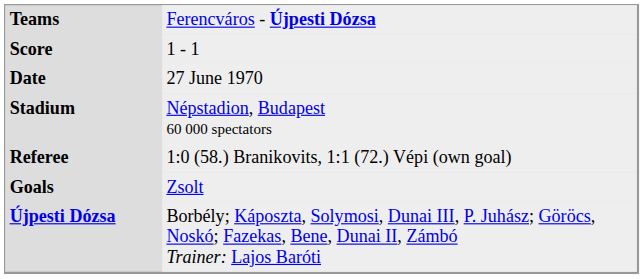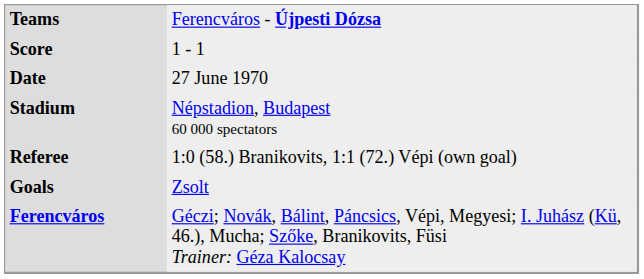 <table width="90%" align="left" cellpadding="4" cellspacing="0"  style="margin: 0 0 0 0; border: 1px solid #999; border-right-width: 2px; border-bottom-width: 2px; background-color: #DDDDDD">
 <tr>
 <td width="150" valign="top"><strong>Teams</strong></td>
 <td width="500" bgcolor=#EEEEEE><a href='#'>Ferencváros</a> - <strong><a href='#'>Újpesti Dózsa</a></strong></td>
 </tr>
 <tr>
 <td valign="top"><strong>Score</strong></td>
 <td bgcolor=#EEEEEE>1 - 1</td>
 </tr>
 <tr>
 <td valign="top"><strong>Date</strong></td>
 <td bgcolor=#EEEEEE>27 June 1970</td>
 </tr>
 <tr>
 <td valign="top"><strong>Stadium</strong></td>
 <td bgcolor=#EEEEEE><a href='#'>Népstadion</a>, <a href='#'>Budapest</a><br><small>60 000 spectators</small></td>
 </tr>
 <tr>
 <td valign="top"><strong>Referee</strong></td>
 <td bgcolor=#EEEEEE>1:0 (58.) Branikovits, 1:1 (72.) Vépi (own goal)</td>
 </tr>
 <tr>
 <td valign="top"><strong>Goals</strong></td>
 <td bgcolor=#EEEEEE><a href='#'>Zsolt</a></td>
 </tr>
 <tr>
-<td valign="top"><strong><a href='#'>Újpesti Dózsa</a></strong></td>
-<td bgcolor=#EEEEEE>Borbély; <a href='#'>Káposzta</a>, <a href='#'>Solymosi</a>, <a href='#'>Dunai III</a>, <a href='#'>P. Juhász</a>; <a href='#'>Göröcs</a>, <a href='#'>Noskó</a>; <a href='#'>Fazekas</a>, <a href='#'>Bene</a>, <a href='#'>Dunai II</a>, <a href='#'>Zámbó</a> <br><em>Trainer:</em> <a href='#'>Lajos Baróti</a></td>
+<td valign="top"><strong><a href='#'>Ferencváros</a></strong></td>
+<td bgcolor=#EEEEEE><a href='#'>Géczi</a>; <a href='#'>Novák</a>, <a href='#'>Bálint</a>, <a href='#'>Páncsics</a>, Vépi, Megyesi; <a href='#'>I. Juhász</a> (<a href='#'>Kü</a>, 46.), Mucha; <a href='#'>Szőke</a>, Branikovits, Füsi<br><em>Trainer:</em> <a href='#'>Géza Kalocsay</a></td>
 </tr>
 </table>
